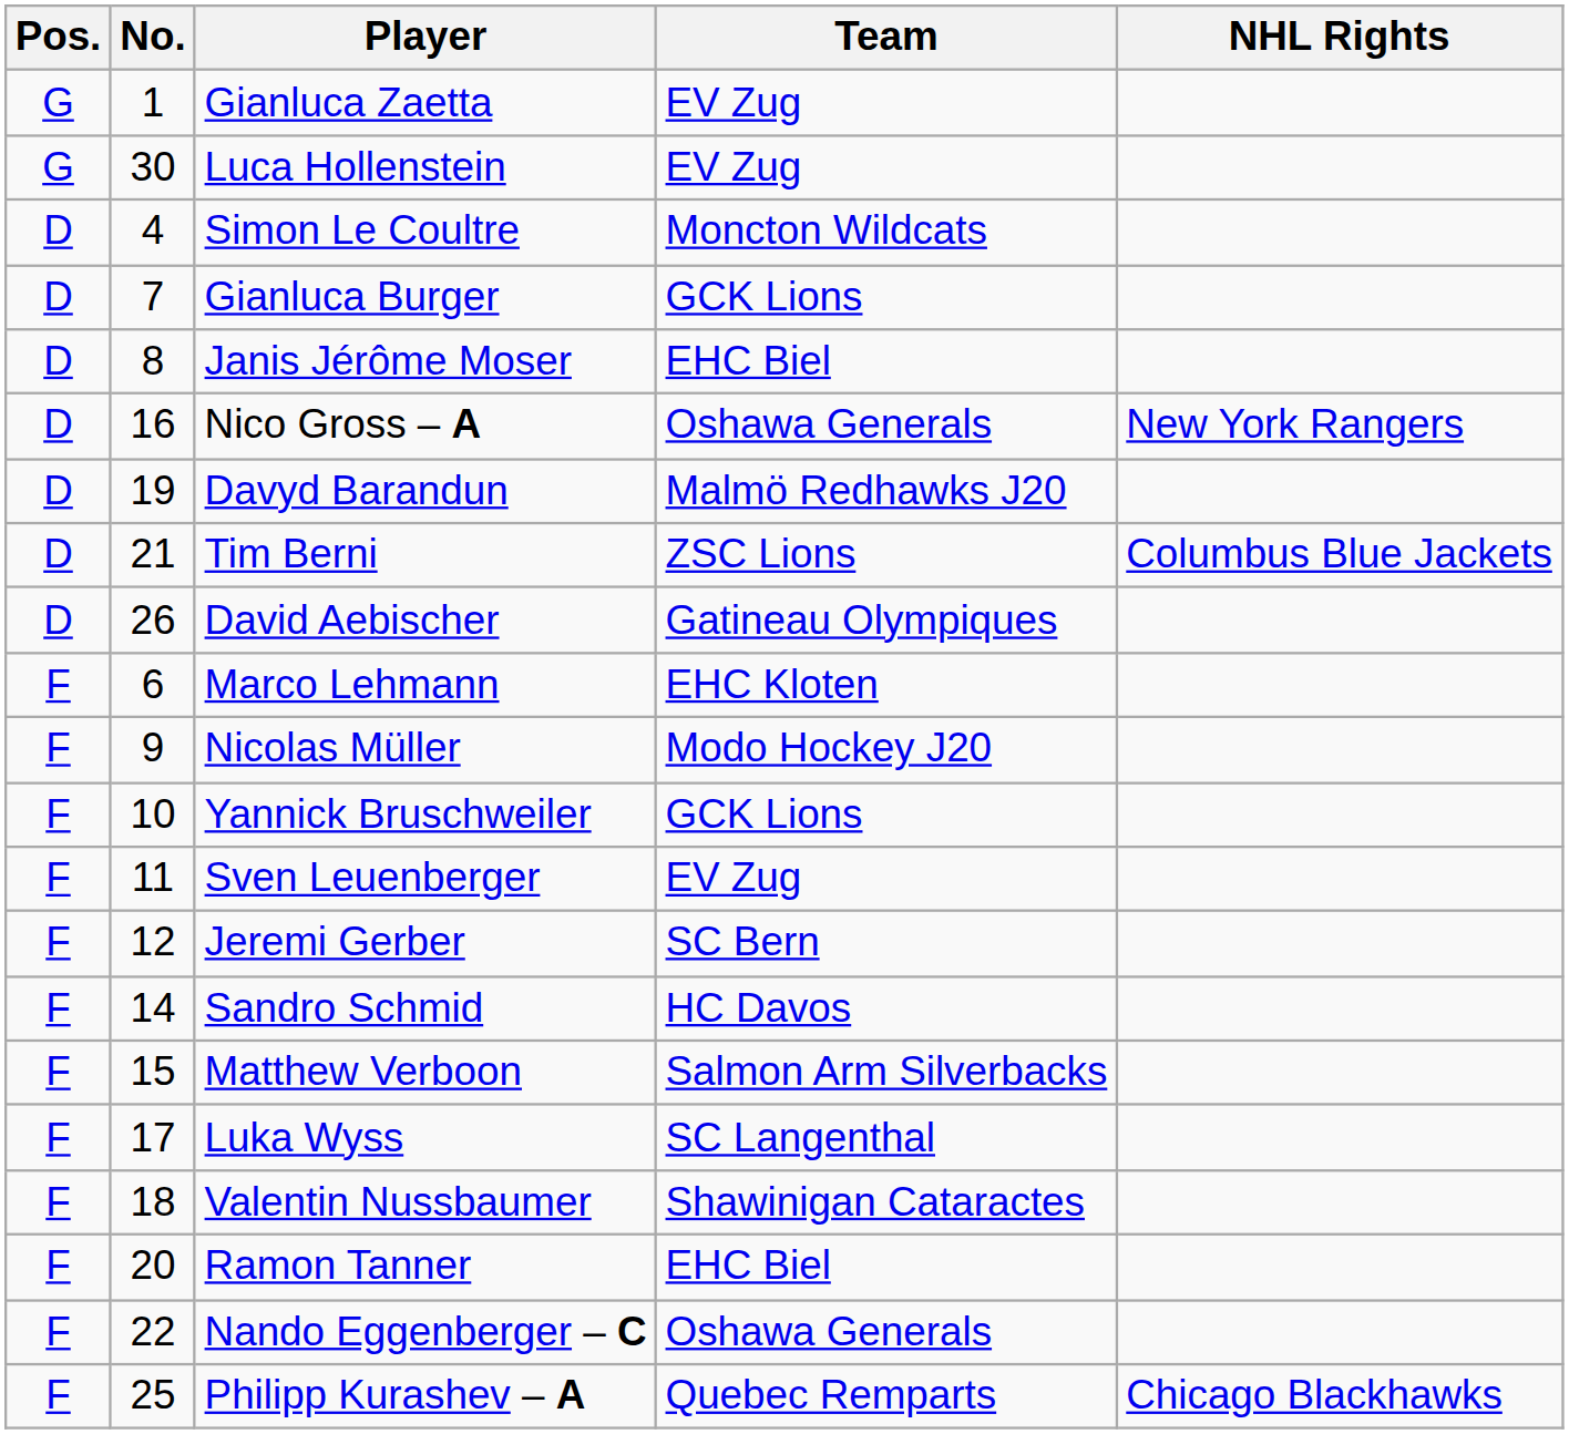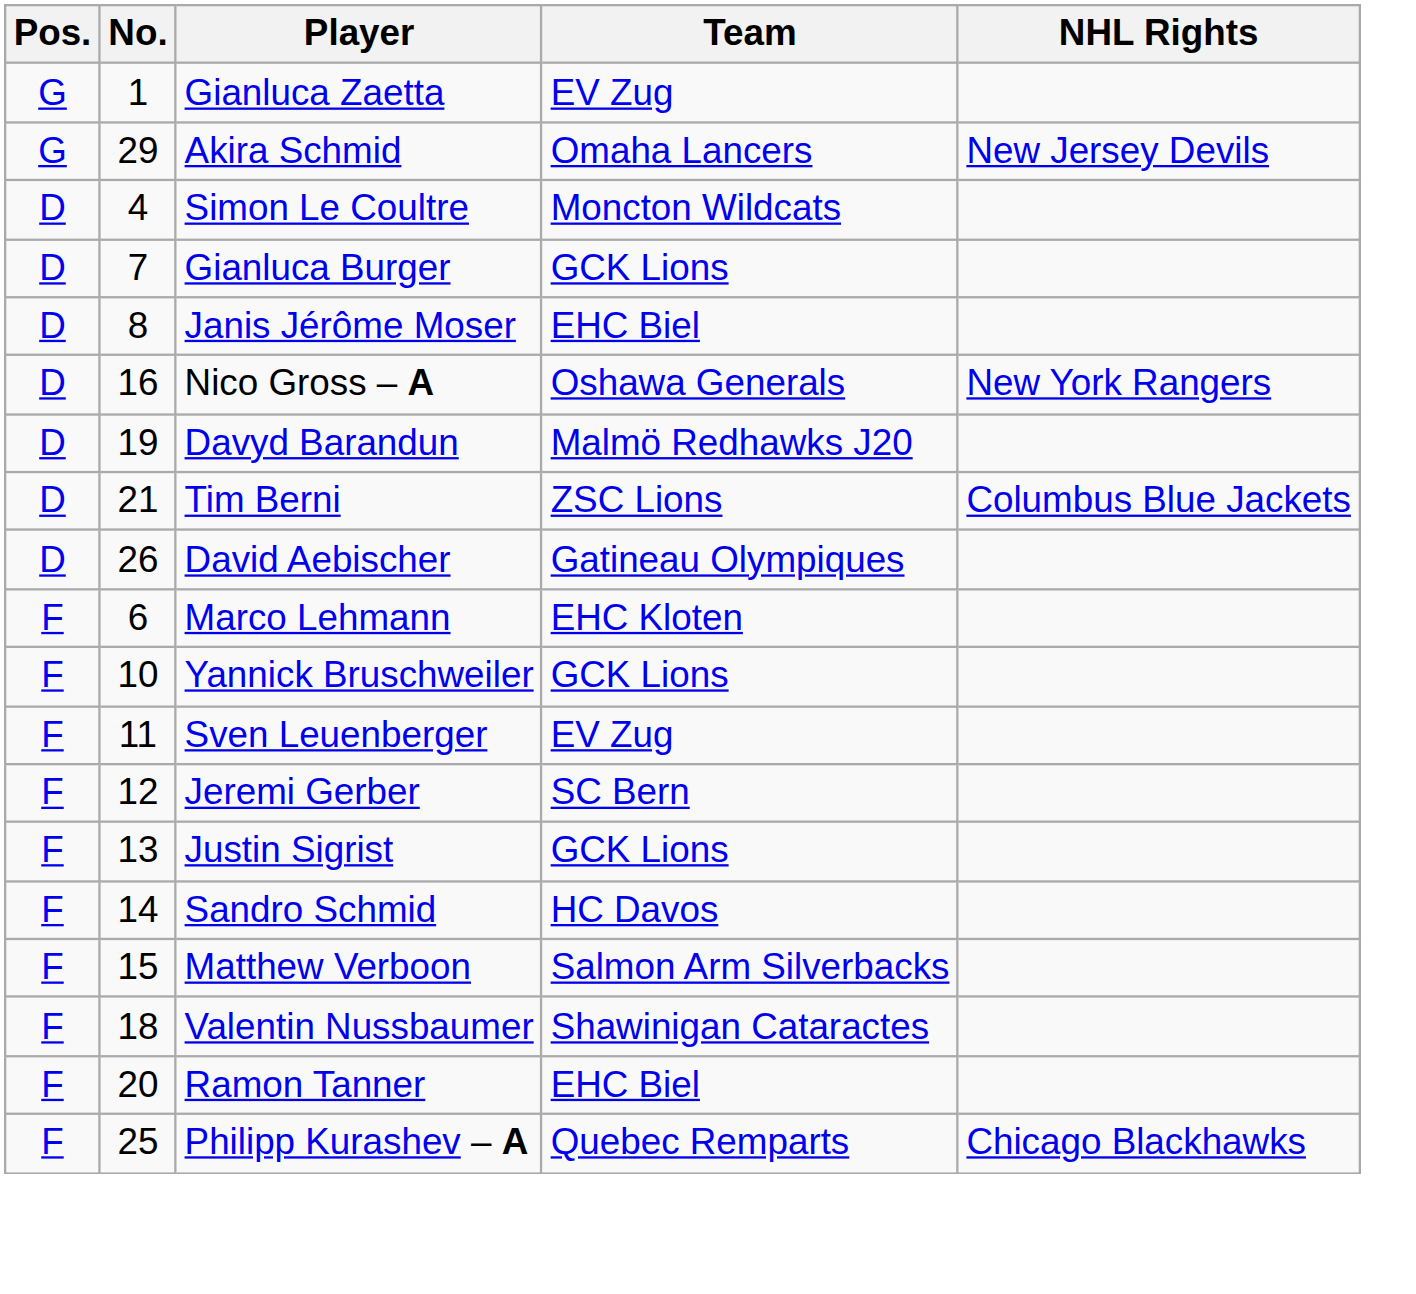 <table class="wikitable sortable">
 <tr>
 <th>Pos.</th>
 <th>No.</th>
 <th>Player</th>
 <th>Team</th>
 <th>NHL Rights</th>
 </tr>
 <tr>
 <td style="text-align:center;"><a href='#'>G</a></td>
 <td style="text-align:center;">1</td>
 <td><a href='#'>Gianluca Zaetta</a></td>
 <td> <a href='#'>EV Zug</a></td>
 <td></td>
 </tr>
 <tr>
 <td style="text-align:center;"><a href='#'>G</a></td>
-<td style="text-align:center;">30</td>
-<td><a href='#'>Luca Hollenstein</a></td>
-<td> <a href='#'>EV Zug</a></td>
-<td></td>
+<td style="text-align:center;">29</td>
+<td><a href='#'>Akira Schmid</a></td>
+<td> <a href='#'>Omaha Lancers</a></td>
+<td><a href='#'>New Jersey Devils</a></td>
 </tr>
 <tr>
 <td style="text-align:center;"><a href='#'>D</a></td>
 <td style="text-align:center;">4</td>
 <td><a href='#'>Simon Le Coultre</a></td>
 <td> <a href='#'>Moncton Wildcats</a></td>
 <td></td>
 </tr>
 <tr>
 <td style="text-align:center;"><a href='#'>D</a></td>
 <td style="text-align:center;">7</td>
 <td><a href='#'>Gianluca Burger</a></td>
 <td> <a href='#'>GCK Lions</a></td>
 <td></td>
 </tr>
 <tr>
 <td style="text-align:center;"><a href='#'>D</a></td>
 <td style="text-align:center;">8</td>
 <td><a href='#'>Janis Jérôme Moser</a></td>
 <td> <a href='#'>EHC Biel</a></td>
 <td></td>
 </tr>
 <tr>
 <td style="text-align:center;"><a href='#'>D</a></td>
 <td style="text-align:center;">16</td>
 <td>Nico Gross – <strong>A</strong></td>
 <td> <a href='#'>Oshawa Generals</a></td>
 <td><a href='#'>New York Rangers</a></td>
 </tr>
 <tr>
 <td style="text-align:center;"><a href='#'>D</a></td>
 <td style="text-align:center;">19</td>
 <td><a href='#'>Davyd Barandun</a></td>
 <td> <a href='#'>Malmö Redhawks J20</a></td>
 <td></td>
 </tr>
 <tr>
 <td style="text-align:center;"><a href='#'>D</a></td>
 <td style="text-align:center;">21</td>
 <td><a href='#'>Tim Berni</a></td>
 <td> <a href='#'>ZSC Lions</a></td>
 <td><a href='#'>Columbus Blue Jackets</a></td>
 </tr>
 <tr>
 <td style="text-align:center;"><a href='#'>D</a></td>
 <td style="text-align:center;">26</td>
 <td><a href='#'>David Aebischer</a></td>
 <td> <a href='#'>Gatineau Olympiques</a></td>
 <td></td>
 </tr>
 <tr>
 <td style="text-align:center;"><a href='#'>F</a></td>
 <td style="text-align:center;">6</td>
 <td><a href='#'>Marco Lehmann</a></td>
 <td> <a href='#'>EHC Kloten</a></td>
 <td></td>
 </tr>
 <tr>
 <td style="text-align:center;"><a href='#'>F</a></td>
-<td style="text-align:center;">9</td>
-<td><a href='#'>Nicolas Müller</a></td>
-<td> <a href='#'>Modo Hockey J20</a></td>
-<td></td>
-</tr>
-<tr>
-<td style="text-align:center;"><a href='#'>F</a></td>
 <td style="text-align:center;">10</td>
 <td><a href='#'>Yannick Bruschweiler</a></td>
 <td> <a href='#'>GCK Lions</a></td>
 <td></td>
 </tr>
 <tr>
 <td style="text-align:center;"><a href='#'>F</a></td>
 <td style="text-align:center;">11</td>
 <td><a href='#'>Sven Leuenberger</a></td>
 <td> <a href='#'>EV Zug</a></td>
 <td></td>
 </tr>
 <tr>
 <td style="text-align:center;"><a href='#'>F</a></td>
 <td style="text-align:center;">12</td>
 <td><a href='#'>Jeremi Gerber</a></td>
 <td> <a href='#'>SC Bern</a></td>
 <td></td>
 </tr>
 <tr>
 <td style="text-align:center;"><a href='#'>F</a></td>
+<td style="text-align:center;">13</td>
+<td><a href='#'>Justin Sigrist</a></td>
+<td> <a href='#'>GCK Lions</a></td>
+<td></td>
+</tr>
+<tr>
+<td style="text-align:center;"><a href='#'>F</a></td>
 <td style="text-align:center;">14</td>
 <td><a href='#'>Sandro Schmid</a></td>
 <td> <a href='#'>HC Davos</a></td>
 <td></td>
 </tr>
 <tr>
 <td style="text-align:center;"><a href='#'>F</a></td>
 <td style="text-align:center;">15</td>
 <td><a href='#'>Matthew Verboon</a></td>
 <td> <a href='#'>Salmon Arm Silverbacks</a></td>
-<td></td>
-</tr>
-<tr>
-<td style="text-align:center;"><a href='#'>F</a></td>
-<td style="text-align:center;">17</td>
-<td><a href='#'>Luka Wyss</a></td>
-<td> <a href='#'>SC Langenthal</a></td>
 <td></td>
 </tr>
 <tr>
 <td style="text-align:center;"><a href='#'>F</a></td>
 <td style="text-align:center;">18</td>
 <td><a href='#'>Valentin Nussbaumer</a></td>
 <td> <a href='#'>Shawinigan Cataractes</a></td>
 <td></td>
 </tr>
 <tr>
 <td style="text-align:center;"><a href='#'>F</a></td>
 <td style="text-align:center;">20</td>
 <td><a href='#'>Ramon Tanner</a></td>
 <td> <a href='#'>EHC Biel</a></td>
 <td></td>
 </tr>
 <tr>
 <td style="text-align:center;"><a href='#'>F</a></td>
-<td style="text-align:center;">22</td>
-<td><a href='#'>Nando Eggenberger</a> – <strong>C</strong></td>
-<td> <a href='#'>Oshawa Generals</a></td>
-<td></td>
-</tr>
-<tr>
-<td style="text-align:center;"><a href='#'>F</a></td>
 <td style="text-align:center;">25</td>
 <td><a href='#'>Philipp Kurashev</a> – <strong>A</strong></td>
 <td> <a href='#'>Quebec Remparts</a></td>
 <td><a href='#'>Chicago Blackhawks</a></td>
 </tr>
 </table>
